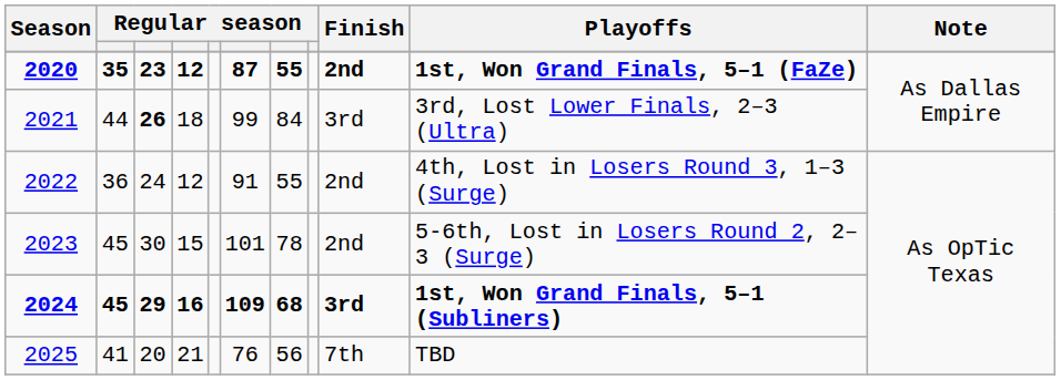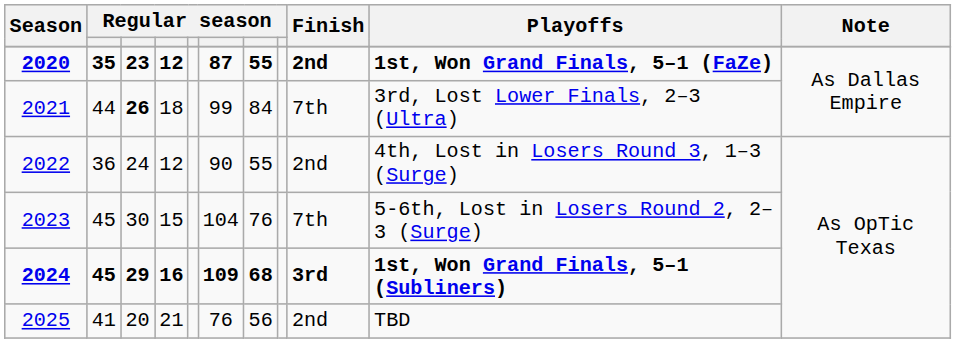 <table class="wikitable" style="text-align:center;">
 <tr>
 <th rowspan="2">Season</th>
 <th colspan="7">Regular season</th>
 <th rowspan="2">Finish</th>
 <th rowspan="2">Playoffs</th>
 <th rowspan="2">Note</th>
 </tr>
 <tr>
 <th></th>
 <th></th>
 <th></th>
 <th></th>
 <th></th>
 <th></th>
 <th></th>
 </tr>
 <tr>
 </tr>
 <tr>
 <td><strong><a href='#'>2020</a></strong></td>
 <td><strong>35</strong></td>
 <td><strong>23</strong></td>
 <td><strong>12</strong></td>
 <td><strong></strong></td>
 <td><strong>87</strong></td>
 <td><strong>55</strong></td>
 <td><strong></strong></td>
 <td align=left><strong>2nd</strong></td>
 <td align=left><strong>1st, Won <a href='#'>Grand Finals</a>, 5–1 (<a href='#'>FaZe</a>)</strong></td>
 <td rowspan="2">As Dallas Empire</td>
 </tr>
 <tr>
 <td><a href='#'>2021</a></td>
 <td>44</td>
 <td><strong>26</strong></td>
 <td>18</td>
 <td></td>
 <td>99</td>
 <td>84</td>
 <td></td>
-<td align=left>3rd</td>
+<td align=left>7th</td>
 <td align=left>3rd, Lost <a href='#'>Lower Finals</a>, 2–3 (<a href='#'>Ultra</a>)</td>
 </tr>
 <tr>
 <td><a href='#'>2022</a></td>
 <td>36</td>
 <td>24</td>
 <td>12</td>
 <td></td>
-<td>91</td>
+<td>90</td>
 <td>55</td>
 <td></td>
 <td align=left>2nd</td>
 <td align=left>4th, Lost in <a href='#'>Losers Round 3</a>, 1–3 (<a href='#'>Surge</a>)</td>
 <td rowspan="4">As OpTic Texas</td>
 </tr>
 <tr>
 <td><a href='#'>2023</a></td>
 <td>45</td>
 <td>30</td>
 <td>15</td>
 <td></td>
-<td>101</td>
-<td>78</td>
+<td>104</td>
+<td>76</td>
 <td></td>
-<td align=left>2nd</td>
+<td align=left>7th</td>
 <td align=left>5-6th, Lost in <a href='#'>Losers Round 2</a>, 2–3 (<a href='#'>Surge</a>)</td>
 </tr>
 <tr>
 <td><strong><a href='#'>2024</a></strong></td>
 <td><strong>45</strong></td>
 <td><strong>29</strong></td>
 <td><strong>16</strong></td>
 <td><strong></strong></td>
 <td><strong>109</strong></td>
 <td><strong>68</strong></td>
 <td><strong></strong></td>
 <td align=left><strong>3rd</strong></td>
 <td align=left><strong>1st, Won <a href='#'>Grand Finals</a>, 5–1 (<a href='#'>Subliners</a>)</strong></td>
 </tr>
 <tr>
 <td><a href='#'>2025</a></td>
 <td>41</td>
 <td>20</td>
 <td>21</td>
 <td></td>
 <td>76</td>
 <td>56</td>
 <td></td>
-<td align=left>7th</td>
+<td align=left>2nd</td>
 <td align=left>TBD</td>
 </tr>
 </table>
